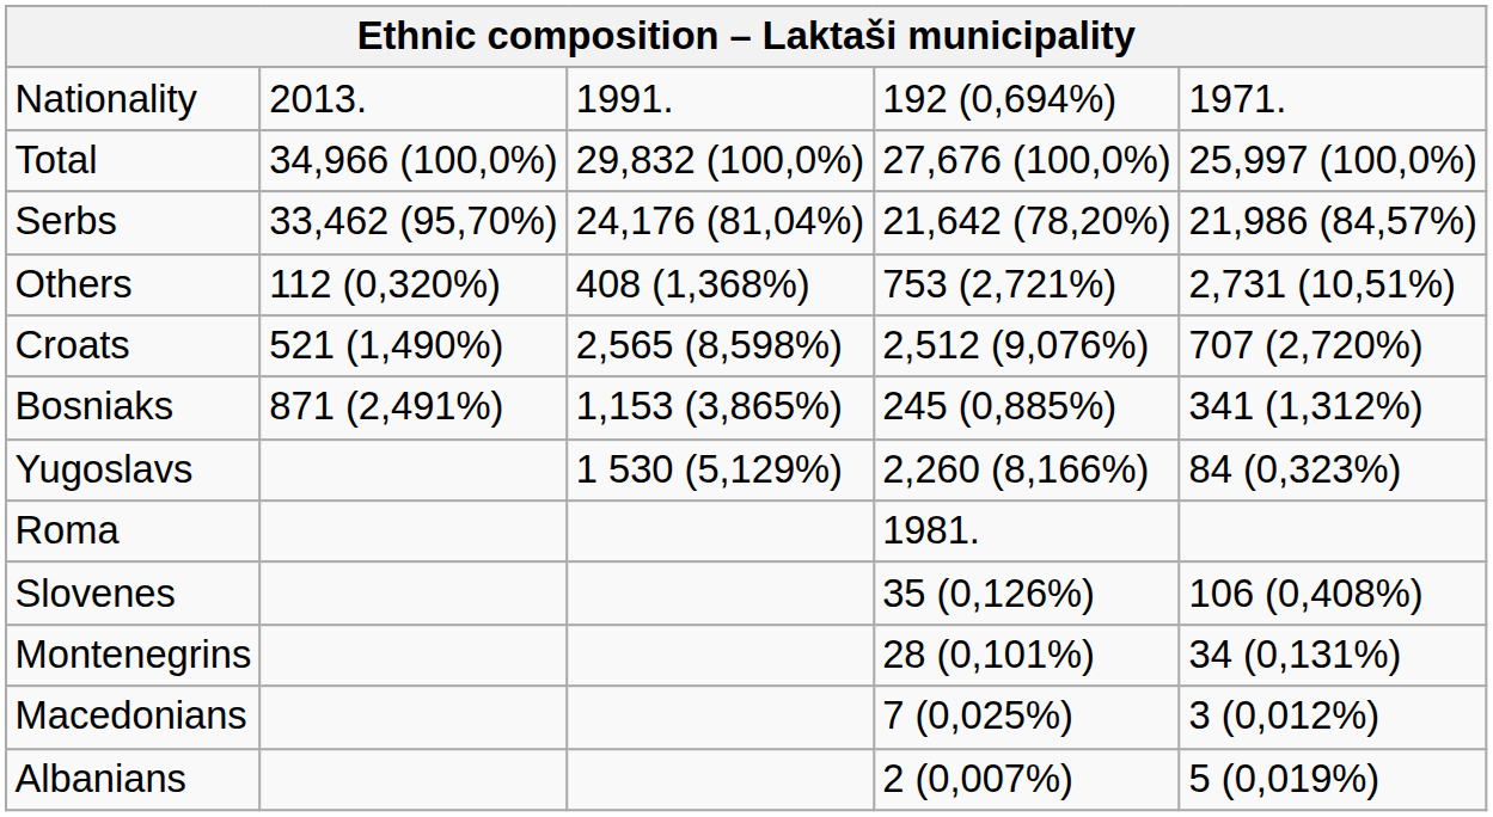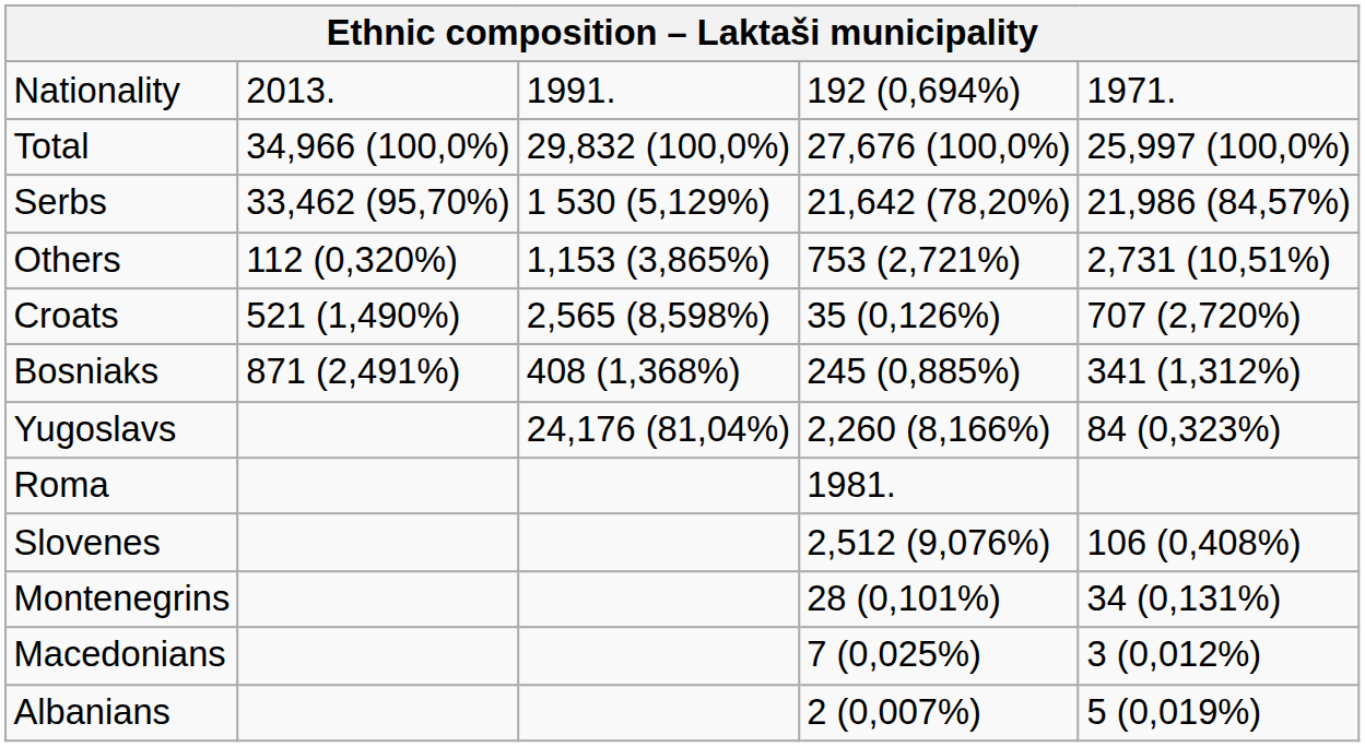 <table class="wikitable">
 <tr>
 <th colspan="8">Ethnic composition – Laktaši municipality</th>
 </tr>
 <tr>
 <td>Nationality</td>
 <td>2013.</td>
 <td>1991.</td>
 <td>192 (0,694%)</td>
 <td>1971.</td>
 </tr>
 <tr>
 <td>Total</td>
 <td>34,966 (100,0%)</td>
 <td>29,832 (100,0%)</td>
 <td>27,676 (100,0%)</td>
 <td>25,997 (100,0%)</td>
 </tr>
 <tr>
 <td>Serbs</td>
 <td>33,462 (95,70%)</td>
-<td>24,176 (81,04%)</td>
+<td>1 530 (5,129%)</td>
 <td>21,642 (78,20%)</td>
 <td>21,986 (84,57%)</td>
 </tr>
 <tr>
 <td>Others</td>
 <td>112 (0,320%)</td>
-<td>408 (1,368%)</td>
+<td>1,153 (3,865%)</td>
 <td>753 (2,721%)</td>
 <td>2,731 (10,51%)</td>
 </tr>
 <tr>
 <td>Croats</td>
 <td>521 (1,490%)</td>
 <td>2,565 (8,598%)</td>
-<td>2,512 (9,076%)</td>
+<td>35 (0,126%)</td>
 <td>707 (2,720%)</td>
 </tr>
 <tr>
 <td>Bosniaks</td>
 <td>871 (2,491%)</td>
-<td>1,153 (3,865%)</td>
+<td>408 (1,368%)</td>
 <td>245 (0,885%)</td>
 <td>341 (1,312%)</td>
 </tr>
 <tr>
 <td>Yugoslavs</td>
 <td></td>
-<td>1 530 (5,129%)</td>
+<td>24,176 (81,04%)</td>
 <td>2,260 (8,166%)</td>
 <td>84 (0,323%)</td>
 </tr>
 <tr>
 <td>Roma</td>
 <td></td>
 <td></td>
 <td>1981.</td>
 <td></td>
 </tr>
 <tr>
 <td>Slovenes</td>
 <td></td>
 <td></td>
-<td>35 (0,126%)</td>
+<td>2,512 (9,076%)</td>
 <td>106 (0,408%)</td>
 </tr>
 <tr>
 <td>Montenegrins</td>
 <td></td>
 <td></td>
 <td>28 (0,101%)</td>
 <td>34 (0,131%)</td>
 </tr>
 <tr>
 <td>Macedonians</td>
 <td></td>
 <td></td>
 <td>7 (0,025%)</td>
 <td>3 (0,012%)</td>
 </tr>
 <tr>
 <td>Albanians</td>
 <td></td>
 <td></td>
 <td>2 (0,007%)</td>
 <td>5 (0,019%)</td>
 </tr>
 </table>
